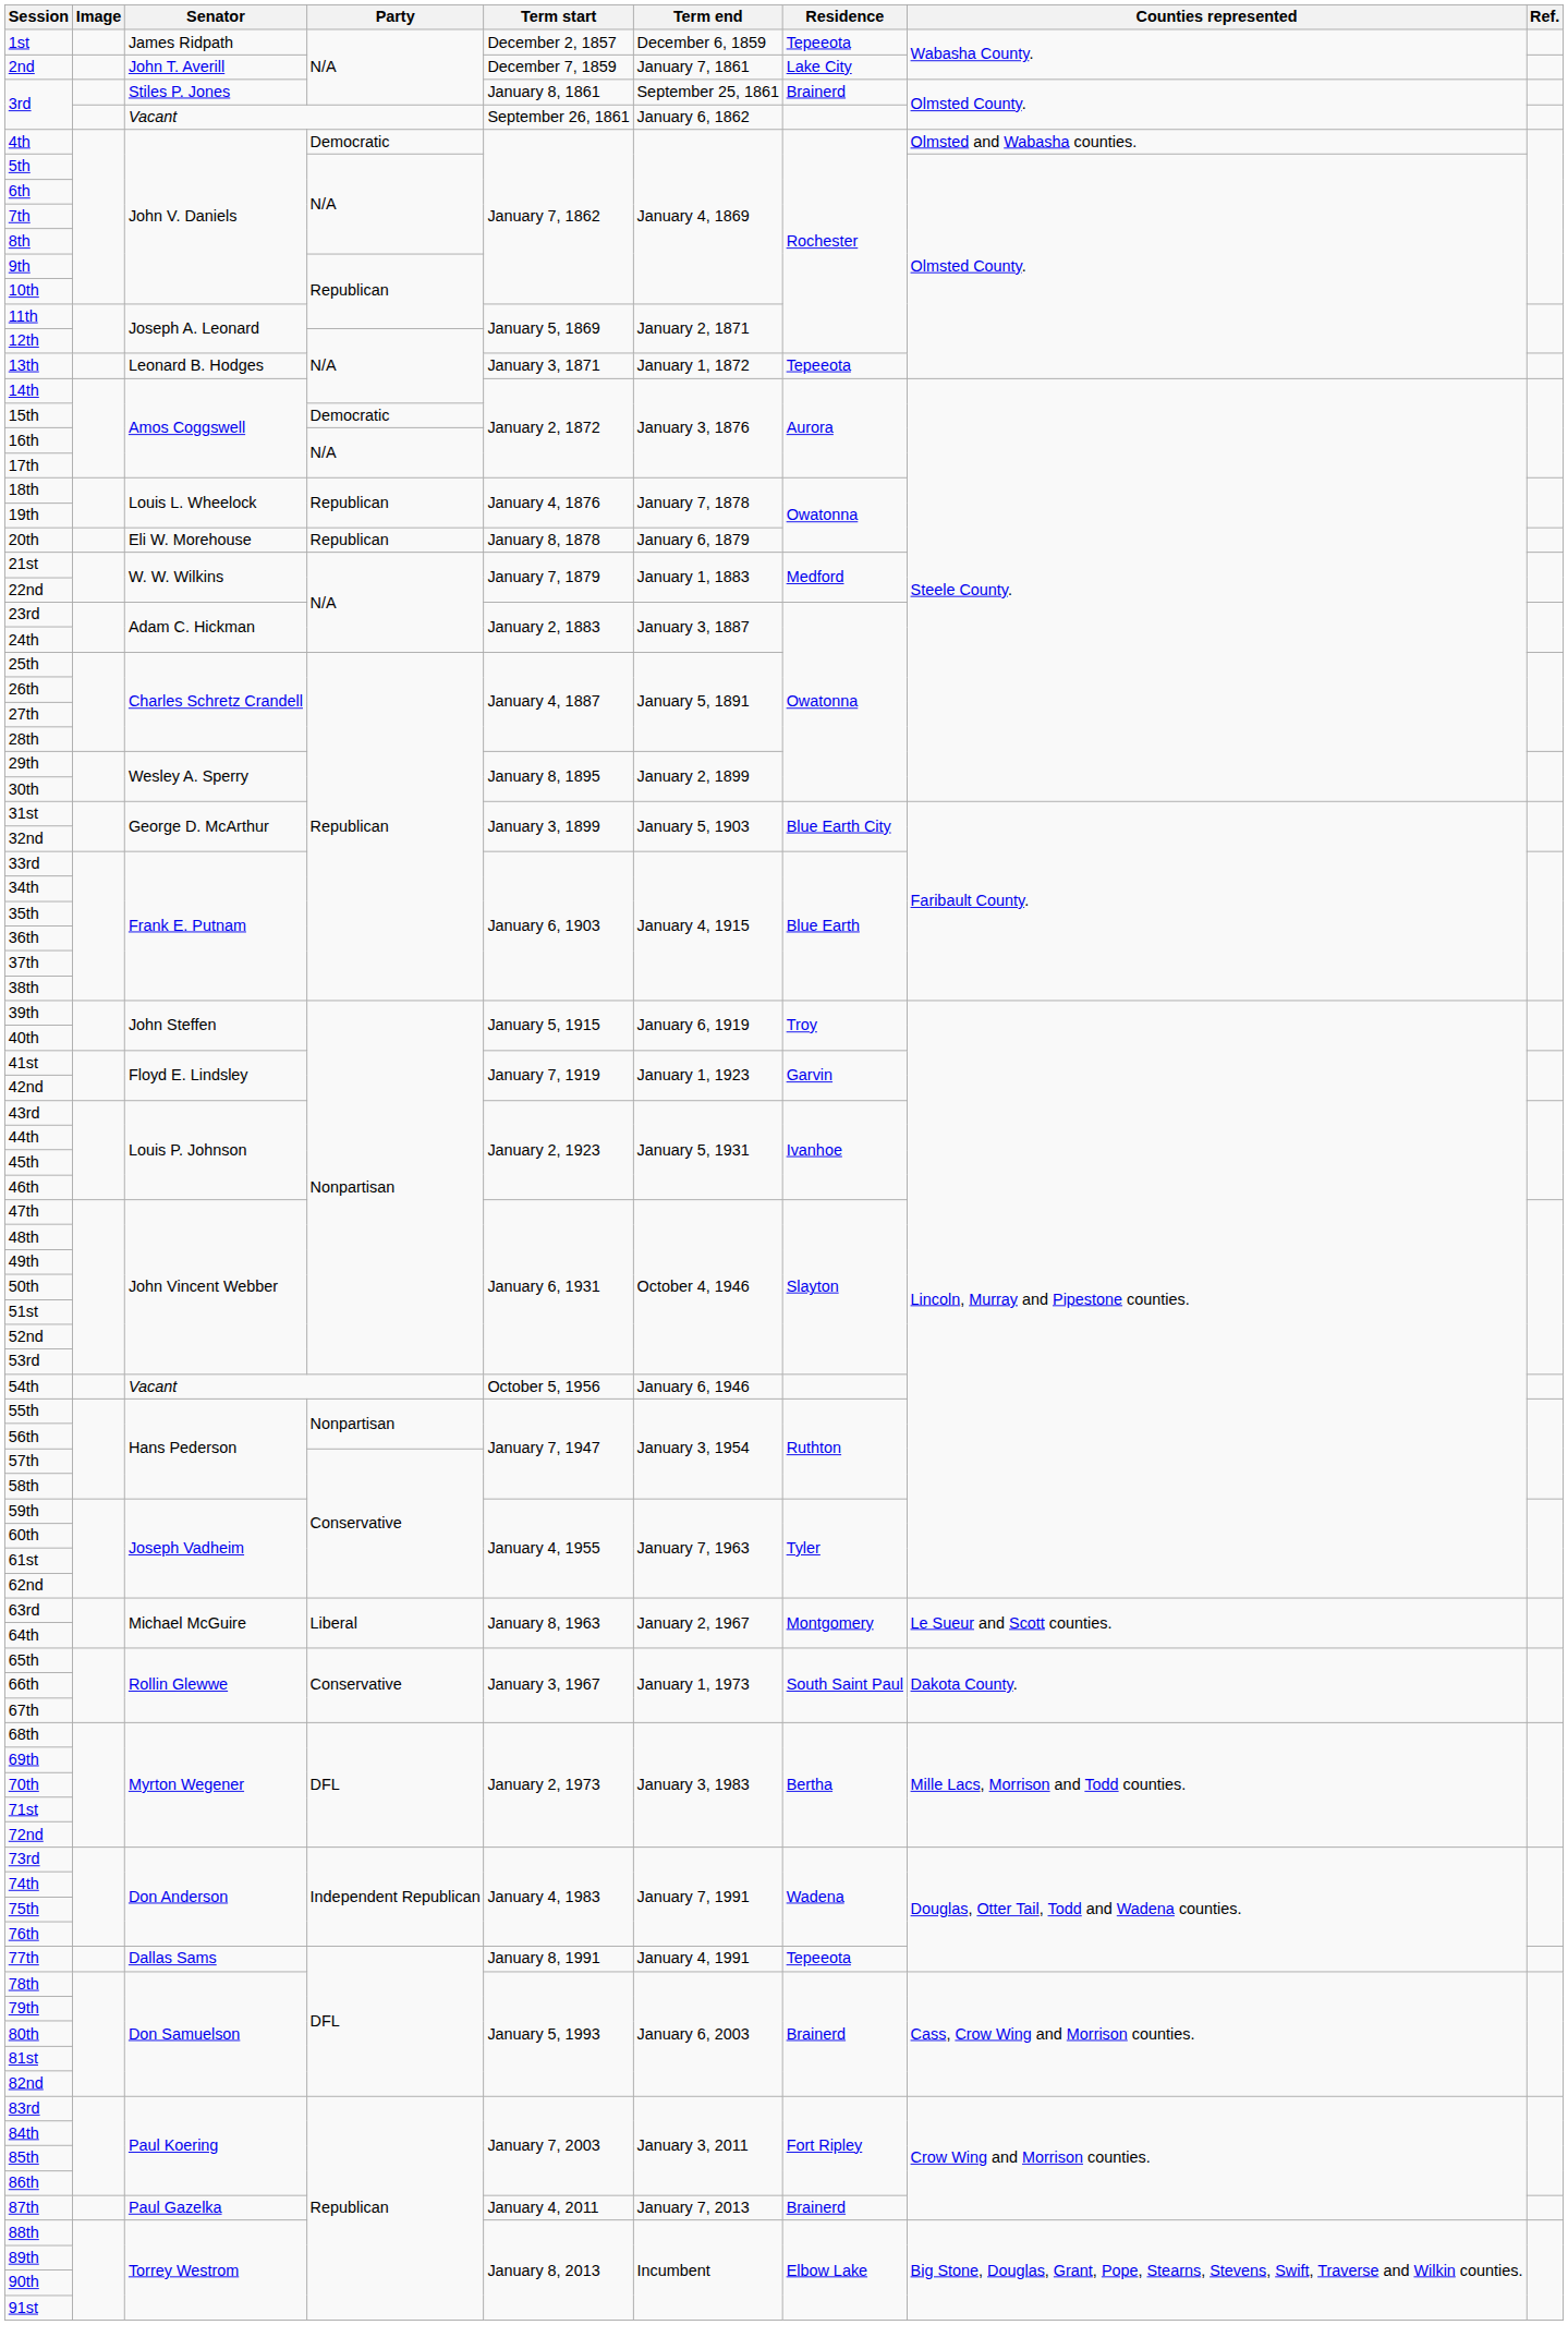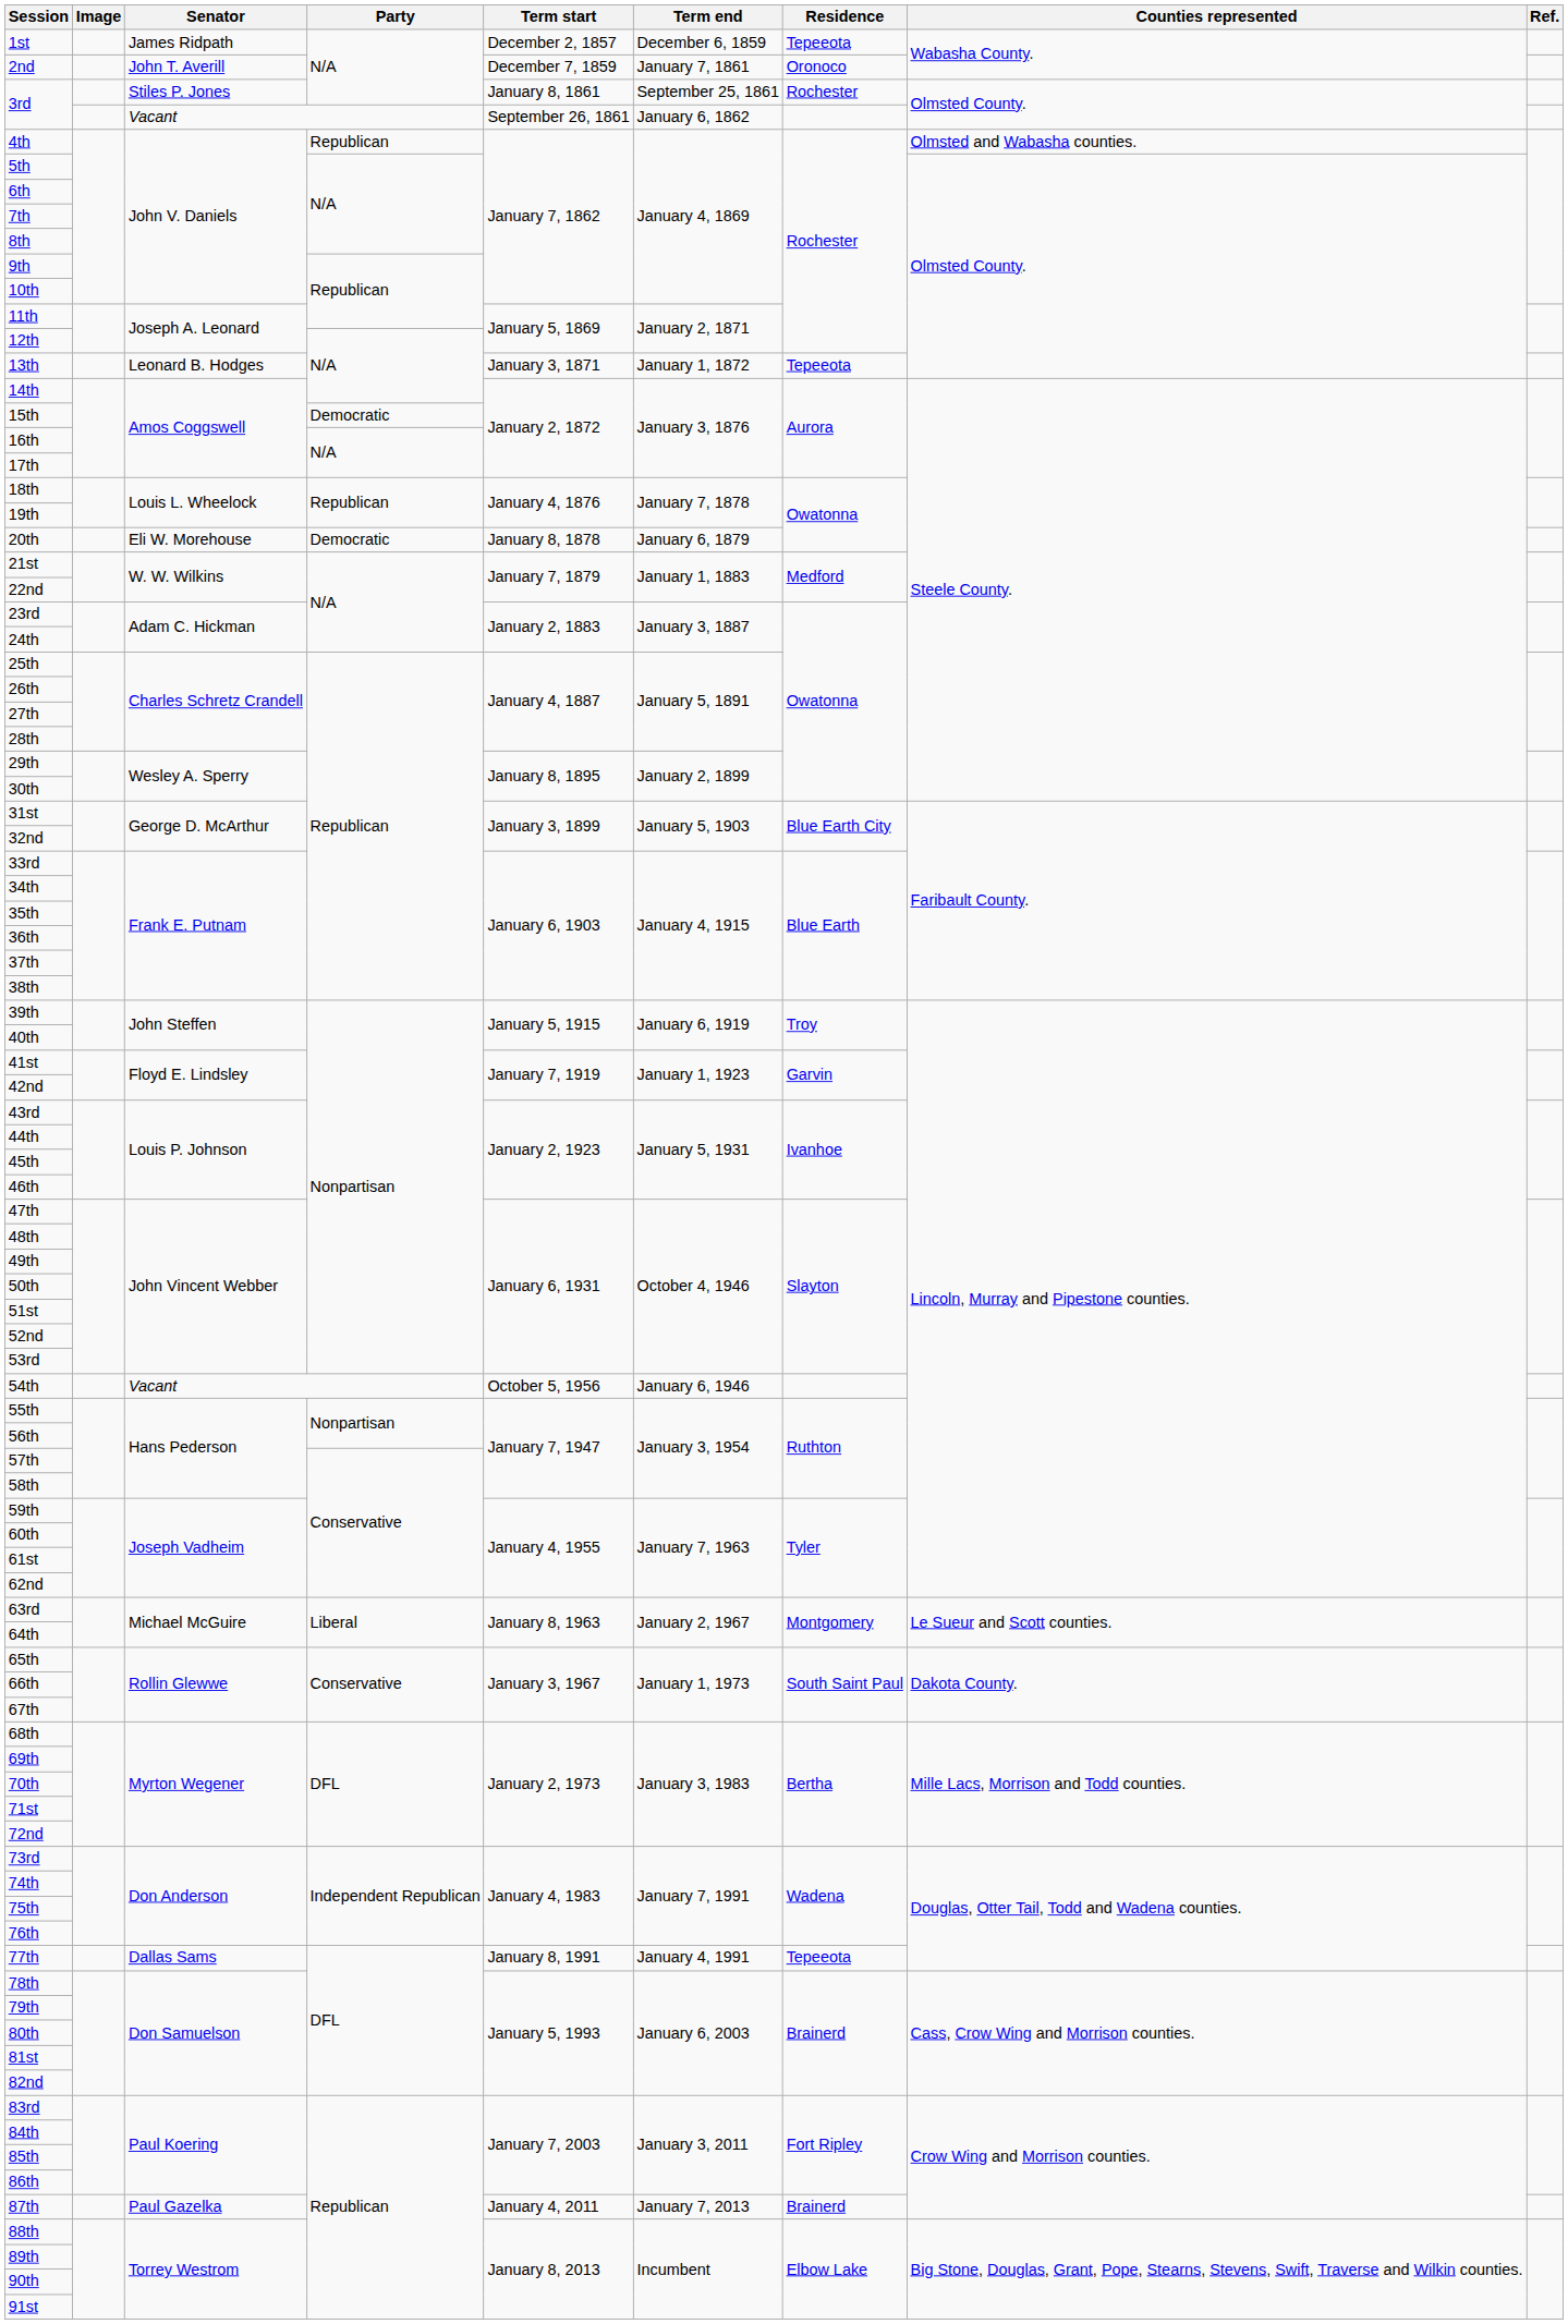 <table class="wikitable">
 <tr>
 <th>Session</th>
 <th>Image</th>
 <th>Senator</th>
 <th>Party</th>
 <th>Term start</th>
 <th>Term end</th>
 <th>Residence</th>
 <th>Counties represented</th>
 <th>Ref.</th>
 </tr>
 <tr>
 <td><a href='#'>1st</a></td>
 <td></td>
 <td>James Ridpath</td>
 <td rowspan="3">N/A</td>
 <td>December 2, 1857</td>
 <td>December 6, 1859</td>
 <td><a href='#'>Tepeeota</a></td>
 <td rowspan="2"><a href='#'>Wabasha County</a>.</td>
 <td></td>
 </tr>
 <tr>
 <td><a href='#'>2nd</a></td>
 <td></td>
 <td><a href='#'>John T. Averill</a></td>
 <td>December 7, 1859</td>
 <td>January 7, 1861</td>
-<td><a href='#'>Lake City</a></td>
+<td><a href='#'>Oronoco</a></td>
 <td></td>
 </tr>
 <tr>
 <td rowspan="2"><a href='#'>3rd</a></td>
 <td></td>
 <td><a href='#'>Stiles P. Jones</a></td>
 <td>January 8, 1861</td>
 <td>September 25, 1861</td>
-<td><a href='#'>Brainerd</a></td>
+<td><a href='#'>Rochester</a></td>
 <td rowspan="2"><a href='#'>Olmsted County</a>.</td>
 <td></td>
 </tr>
 <tr>
 <td></td>
 <td colspan="2"><em>Vacant</em></td>
 <td>September 26, 1861</td>
 <td>January 6, 1862</td>
 <td></td>
 <td></td>
 </tr>
 <tr>
 <td><a href='#'>4th</a></td>
 <td rowspan="7"></td>
 <td rowspan="7">John V. Daniels</td>
-<td>Democratic</td>
+<td>Republican</td>
 <td rowspan="7">January 7, 1862</td>
 <td rowspan="7">January 4, 1869</td>
 <td rowspan="9"><a href='#'>Rochester</a></td>
 <td><a href='#'>Olmsted</a> and <a href='#'>Wabasha</a> counties.</td>
 <td rowspan="7"></td>
 </tr>
 <tr>
 <td><a href='#'>5th</a></td>
 <td rowspan="4">N/A</td>
 <td rowspan="9"><a href='#'>Olmsted County</a>.</td>
 </tr>
 <tr>
 <td><a href='#'>6th</a></td>
 </tr>
 <tr>
 <td><a href='#'>7th</a></td>
 </tr>
 <tr>
 <td><a href='#'>8th</a></td>
 </tr>
 <tr>
 <td><a href='#'>9th</a></td>
 <td rowspan="3">Republican</td>
 </tr>
 <tr>
 <td><a href='#'>10th</a></td>
 </tr>
 <tr>
 <td><a href='#'>11th</a></td>
 <td rowspan="2"></td>
 <td rowspan="2">Joseph A. Leonard</td>
 <td rowspan="2">January 5, 1869</td>
 <td rowspan="2">January 2, 1871</td>
 <td rowspan="2"></td>
 </tr>
 <tr>
 <td><a href='#'>12th</a></td>
 <td rowspan="3">N/A</td>
 </tr>
 <tr>
 <td><a href='#'>13th</a></td>
 <td></td>
 <td>Leonard B. Hodges</td>
 <td>January 3, 1871</td>
 <td>January 1, 1872</td>
 <td><a href='#'>Tepeeota</a></td>
 <td></td>
 </tr>
 <tr>
 <td><a href='#'>14th</a></td>
 <td rowspan="4"></td>
 <td rowspan="4"><a href='#'>Amos Coggswell</a></td>
 <td rowspan="4">January 2, 1872</td>
 <td rowspan="4">January 3, 1876</td>
 <td rowspan="4"><a href='#'>Aurora</a></td>
 <td rowspan="17"><a href='#'>Steele County</a>.</td>
 <td rowspan="4"></td>
 </tr>
 <tr>
 <td>15th</td>
 <td>Democratic</td>
 </tr>
 <tr>
 <td>16th</td>
 <td rowspan="2">N/A</td>
 </tr>
 <tr>
 <td>17th</td>
 </tr>
 <tr>
 <td>18th</td>
 <td rowspan="2"></td>
 <td rowspan="2">Louis L. Wheelock</td>
 <td rowspan="2">Republican</td>
 <td rowspan="2">January 4, 1876</td>
 <td rowspan="2">January 7, 1878</td>
 <td rowspan="3"><a href='#'>Owatonna</a></td>
 <td rowspan="2"></td>
 </tr>
 <tr>
 <td>19th</td>
 </tr>
 <tr>
 <td>20th</td>
 <td></td>
 <td>Eli W. Morehouse</td>
-<td>Republican</td>
+<td>Democratic</td>
 <td>January 8, 1878</td>
 <td>January 6, 1879</td>
 <td></td>
 </tr>
 <tr>
 <td>21st</td>
 <td rowspan="2"></td>
 <td rowspan="2">W. W. Wilkins</td>
 <td rowspan="4">N/A</td>
 <td rowspan="2">January 7, 1879</td>
 <td rowspan="2">January 1, 1883</td>
 <td rowspan="2"><a href='#'>Medford</a></td>
 <td rowspan="2"></td>
 </tr>
 <tr>
 <td>22nd</td>
 </tr>
 <tr>
 <td>23rd</td>
 <td rowspan="2"></td>
 <td rowspan="2">Adam C. Hickman</td>
 <td rowspan="2">January 2, 1883</td>
 <td rowspan="2">January 3, 1887</td>
 <td rowspan="8"><a href='#'>Owatonna</a></td>
 <td rowspan="2"></td>
 </tr>
 <tr>
 <td>24th</td>
 </tr>
 <tr>
 <td>25th</td>
 <td rowspan="4"></td>
 <td rowspan="4"><a href='#'>Charles Schretz Crandell</a></td>
 <td rowspan="14">Republican</td>
 <td rowspan="4">January 4, 1887</td>
 <td rowspan="4">January 5, 1891</td>
 <td rowspan="4"></td>
 </tr>
 <tr>
 <td>26th</td>
 </tr>
 <tr>
 <td>27th</td>
 </tr>
 <tr>
 <td>28th</td>
 </tr>
 <tr>
 <td>29th</td>
 <td rowspan="2"></td>
 <td rowspan="2">Wesley A. Sperry</td>
 <td rowspan="2">January 8, 1895</td>
 <td rowspan="2">January 2, 1899</td>
 <td rowspan="2"></td>
 </tr>
 <tr>
 <td>30th</td>
 </tr>
 <tr>
 <td>31st</td>
 <td rowspan="2"></td>
 <td rowspan="2">George D. McArthur</td>
 <td rowspan="2">January 3, 1899</td>
 <td rowspan="2">January 5, 1903</td>
 <td rowspan="2"><a href='#'>Blue Earth City</a></td>
 <td rowspan="8"><a href='#'>Faribault County</a>.</td>
 <td rowspan="2"></td>
 </tr>
 <tr>
 <td>32nd</td>
 </tr>
 <tr>
 <td>33rd</td>
 <td rowspan="6"></td>
 <td rowspan="6"><a href='#'>Frank E. Putnam</a></td>
 <td rowspan="6">January 6, 1903</td>
 <td rowspan="6">January 4, 1915</td>
 <td rowspan="6"><a href='#'>Blue Earth</a></td>
 <td rowspan="6"></td>
 </tr>
 <tr>
 <td>34th</td>
 </tr>
 <tr>
 <td>35th</td>
 </tr>
 <tr>
 <td>36th</td>
 </tr>
 <tr>
 <td>37th</td>
 </tr>
 <tr>
 <td>38th</td>
 </tr>
 <tr>
 <td>39th</td>
 <td rowspan="2"></td>
 <td rowspan="2">John Steffen</td>
 <td rowspan="16">Nonpartisan</td>
 <td rowspan="2">January 5, 1915</td>
 <td rowspan="2">January 6, 1919</td>
 <td rowspan="2"><a href='#'>Troy</a></td>
 <td rowspan="25"><a href='#'>Lincoln</a>, <a href='#'>Murray</a> and <a href='#'>Pipestone</a> counties.</td>
 <td rowspan="2"></td>
 </tr>
 <tr>
 <td>40th</td>
 </tr>
 <tr>
 <td>41st</td>
 <td rowspan="2"></td>
 <td rowspan="2">Floyd E. Lindsley</td>
 <td rowspan="2">January 7, 1919</td>
 <td rowspan="2">January 1, 1923</td>
 <td rowspan="2"><a href='#'>Garvin</a></td>
 <td rowspan="2"></td>
 </tr>
 <tr>
 <td>42nd</td>
 </tr>
 <tr>
 <td>43rd</td>
 <td rowspan="4"></td>
 <td rowspan="4">Louis P. Johnson</td>
 <td rowspan="4">January 2, 1923</td>
 <td rowspan="4">January 5, 1931</td>
 <td rowspan="4"><a href='#'>Ivanhoe</a></td>
 <td rowspan="4"></td>
 </tr>
 <tr>
 <td>44th</td>
 </tr>
 <tr>
 <td>45th</td>
 </tr>
 <tr>
 <td>46th</td>
 </tr>
 <tr>
 <td>47th</td>
 <td rowspan="8"></td>
 <td rowspan="8">John Vincent Webber</td>
 <td rowspan="8">January 6, 1931</td>
 <td rowspan="8">October 4, 1946</td>
 <td rowspan="8"><a href='#'>Slayton</a></td>
 <td rowspan="8"></td>
 </tr>
 <tr>
 <td>48th</td>
 </tr>
 <tr>
 <td>49th</td>
 </tr>
 <tr>
 <td>50th</td>
 </tr>
 <tr>
 <td>51st</td>
 </tr>
 <tr>
 <td>52nd</td>
 </tr>
 <tr>
 <td>53rd</td>
 </tr>
 <tr>
 <td rowspan="2">54th</td>
 </tr>
 <tr>
 <td></td>
 <td colspan="2"><em>Vacant</em></td>
 <td>October 5, 1956</td>
 <td>January 6, 1946</td>
 <td></td>
 <td></td>
 </tr>
 <tr>
 <td>55th</td>
 <td rowspan="4"></td>
 <td rowspan="4">Hans Pederson</td>
 <td rowspan="2">Nonpartisan</td>
 <td rowspan="4">January 7, 1947</td>
 <td rowspan="4">January 3, 1954</td>
 <td rowspan="4"><a href='#'>Ruthton</a></td>
 <td rowspan="4"></td>
 </tr>
 <tr>
 <td>56th</td>
 </tr>
 <tr>
 <td>57th</td>
 <td rowspan="6">Conservative</td>
 </tr>
 <tr>
 <td>58th</td>
 </tr>
 <tr>
 <td>59th</td>
 <td rowspan="4"></td>
 <td rowspan="4"><a href='#'>Joseph Vadheim</a></td>
 <td rowspan="4">January 4, 1955</td>
 <td rowspan="4">January 7, 1963</td>
 <td rowspan="4"><a href='#'>Tyler</a></td>
 <td rowspan="4"></td>
 </tr>
 <tr>
 <td>60th</td>
 </tr>
 <tr>
 <td>61st</td>
 </tr>
 <tr>
 <td>62nd</td>
 </tr>
 <tr>
 <td>63rd</td>
 <td rowspan="2"></td>
 <td rowspan="2">Michael McGuire</td>
 <td rowspan="2">Liberal</td>
 <td rowspan="2">January 8, 1963</td>
 <td rowspan="2">January 2, 1967</td>
 <td rowspan="2"><a href='#'>Montgomery</a></td>
 <td rowspan="2"><a href='#'>Le Sueur</a> and <a href='#'>Scott</a> counties.</td>
 <td rowspan="2"></td>
 </tr>
 <tr>
 <td>64th</td>
 </tr>
 <tr>
 <td>65th</td>
 <td rowspan="3"></td>
 <td rowspan="3"><a href='#'>Rollin Glewwe</a></td>
 <td rowspan="3">Conservative</td>
 <td rowspan="3">January 3, 1967</td>
 <td rowspan="3">January 1, 1973</td>
 <td rowspan="3"><a href='#'>South Saint Paul</a></td>
 <td rowspan="3"><a href='#'>Dakota County</a>.</td>
 <td rowspan="3"></td>
 </tr>
 <tr>
 <td>66th</td>
 </tr>
 <tr>
 <td>67th</td>
 </tr>
 <tr>
 <td>68th</td>
 <td rowspan="5"></td>
 <td rowspan="5"><a href='#'>Myrton Wegener</a></td>
 <td rowspan="5">DFL</td>
 <td rowspan="5">January 2, 1973</td>
 <td rowspan="5">January 3, 1983</td>
 <td rowspan="5"><a href='#'>Bertha</a></td>
 <td rowspan="5"><a href='#'>Mille Lacs</a>, <a href='#'>Morrison</a> and <a href='#'>Todd</a> counties.</td>
 <td rowspan="5"></td>
 </tr>
 <tr>
 <td><a href='#'>69th</a></td>
 </tr>
 <tr>
 <td><a href='#'>70th</a></td>
 </tr>
 <tr>
 <td><a href='#'>71st</a></td>
 </tr>
 <tr>
 <td><a href='#'>72nd</a></td>
 </tr>
 <tr>
 <td><a href='#'>73rd</a></td>
 <td rowspan="4"></td>
 <td rowspan="4"><a href='#'>Don Anderson</a></td>
 <td rowspan="4">Independent Republican</td>
 <td rowspan="4">January 4, 1983</td>
 <td rowspan="4">January 7, 1991</td>
 <td rowspan="4"><a href='#'>Wadena</a></td>
 <td rowspan="5"><a href='#'>Douglas</a>, <a href='#'>Otter Tail</a>, <a href='#'>Todd</a> and <a href='#'>Wadena</a> counties.</td>
 <td rowspan="4"></td>
 </tr>
 <tr>
 <td><a href='#'>74th</a></td>
 </tr>
 <tr>
 <td><a href='#'>75th</a></td>
 </tr>
 <tr>
 <td><a href='#'>76th</a></td>
 </tr>
 <tr>
 <td><a href='#'>77th</a></td>
 <td></td>
 <td><a href='#'>Dallas Sams</a></td>
 <td rowspan="6">DFL</td>
 <td>January 8, 1991</td>
 <td>January 4, 1991</td>
 <td><a href='#'>Tepeeota</a></td>
 <td></td>
 </tr>
 <tr>
 <td><a href='#'>78th</a></td>
 <td rowspan="5"></td>
 <td rowspan="5"><a href='#'>Don Samuelson</a></td>
 <td rowspan="5">January 5, 1993</td>
 <td rowspan="5">January 6, 2003</td>
 <td rowspan="5"><a href='#'>Brainerd</a></td>
 <td rowspan="5"><a href='#'>Cass</a>, <a href='#'>Crow Wing</a> and <a href='#'>Morrison</a> counties.</td>
 <td rowspan="5"></td>
 </tr>
 <tr>
 <td><a href='#'>79th</a></td>
 </tr>
 <tr>
 <td><a href='#'>80th</a></td>
 </tr>
 <tr>
 <td><a href='#'>81st</a></td>
 </tr>
 <tr>
 <td><a href='#'>82nd</a></td>
 </tr>
 <tr>
 <td><a href='#'>83rd</a></td>
 <td rowspan="4"></td>
 <td rowspan="4"><a href='#'>Paul Koering</a></td>
 <td rowspan="9">Republican</td>
 <td rowspan="4">January 7, 2003</td>
 <td rowspan="4">January 3, 2011</td>
 <td rowspan="4"><a href='#'>Fort Ripley</a></td>
 <td rowspan="5"><a href='#'>Crow Wing</a> and <a href='#'>Morrison</a> counties.</td>
 <td rowspan="4"></td>
 </tr>
 <tr>
 <td><a href='#'>84th</a></td>
 </tr>
 <tr>
 <td><a href='#'>85th</a></td>
 </tr>
 <tr>
 <td><a href='#'>86th</a></td>
 </tr>
 <tr>
 <td><a href='#'>87th</a></td>
 <td></td>
 <td><a href='#'>Paul Gazelka</a></td>
 <td>January 4, 2011</td>
 <td>January 7, 2013</td>
 <td><a href='#'>Brainerd</a></td>
 <td></td>
 </tr>
 <tr>
 <td><a href='#'>88th</a></td>
 <td rowspan="4"></td>
 <td rowspan="4"><a href='#'>Torrey Westrom</a></td>
 <td rowspan="4">January 8, 2013</td>
 <td rowspan="4">Incumbent</td>
 <td rowspan="4"><a href='#'>Elbow Lake</a></td>
 <td rowspan="4"><a href='#'>Big Stone</a>, <a href='#'>Douglas</a>, <a href='#'>Grant</a>, <a href='#'>Pope</a>, <a href='#'>Stearns</a>, <a href='#'>Stevens</a>, <a href='#'>Swift</a>, <a href='#'>Traverse</a> and <a href='#'>Wilkin</a> counties.</td>
 <td rowspan="4"></td>
 </tr>
 <tr>
 <td><a href='#'>89th</a></td>
 </tr>
 <tr>
 <td><a href='#'>90th</a></td>
 </tr>
 <tr>
 <td><a href='#'>91st</a></td>
 </tr>
 </table>
